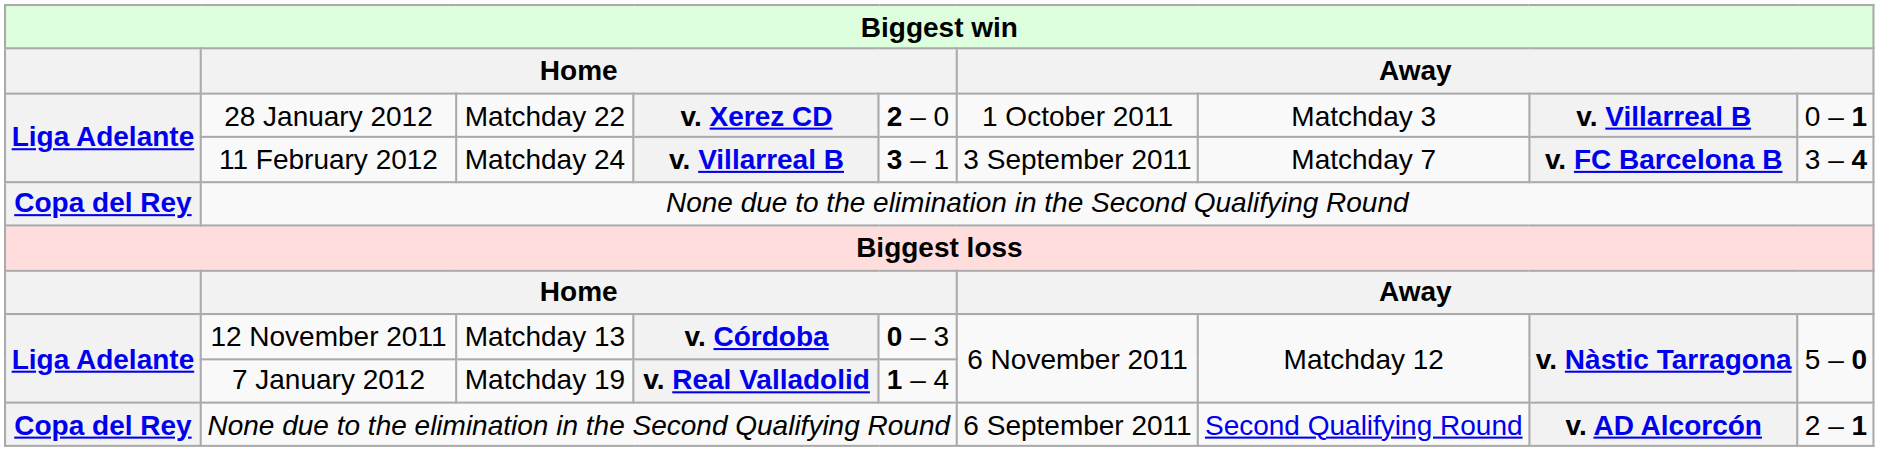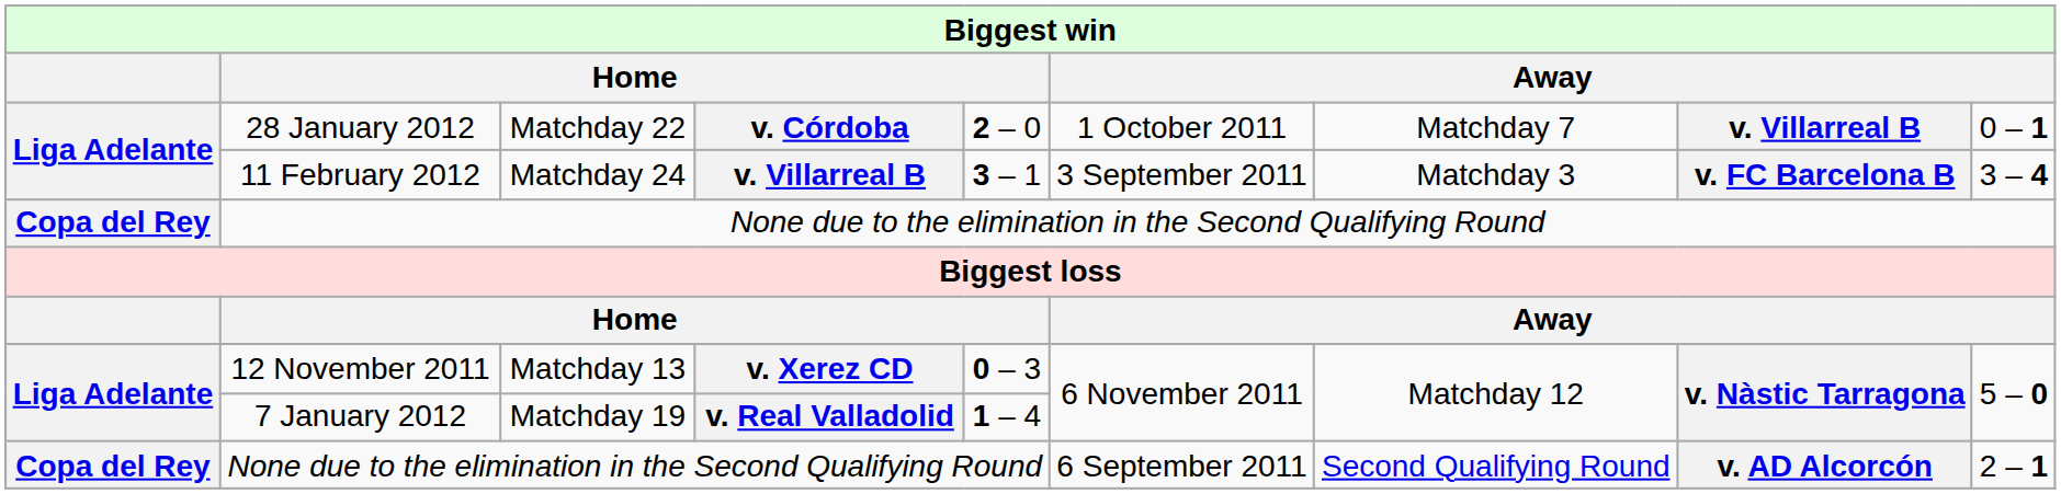 <table class="wikitable" style="font-size: 85%">
 <tr>
 <td style="background:#dfd; text-align:center;" colspan="11"><strong>Biggest win</strong></td>
 </tr>
 <tr>
 <th></th>
 <th colspan="4">Home</th>
 <th colspan="4">Away</th>
 </tr>
 <tr>
 <th rowspan="2"><a href='#'>Liga Adelante</a></th>
 <td style="text-align:center;">28 January 2012</td>
 <td style="text-align:center;">Matchday 22</td>
-<th>v. <a href='#'>Xerez CD</a></th>
+<th>v. <a href='#'>Córdoba</a></th>
 <td style="text-align:center;"><strong>2</strong> – 0</td>
 <td style="text-align:center;">1 October 2011</td>
-<td style="text-align:center;">Matchday 3</td>
+<td style="text-align:center;">Matchday 7</td>
 <th>v. <a href='#'>Villarreal B</a></th>
 <td style="text-align:center;">0 – <strong>1</strong></td>
 </tr>
 <tr>
 <td style="text-align:center;">11 February 2012</td>
 <td style="text-align:center;">Matchday 24</td>
 <th>v. <a href='#'>Villarreal B</a></th>
 <td style="text-align:center;"><strong>3</strong> – 1</td>
 <td style="text-align:center;">3 September 2011</td>
-<td style="text-align:center;">Matchday 7</td>
+<td style="text-align:center;">Matchday 3</td>
 <th>v. <a href='#'>FC Barcelona B</a></th>
 <td style="text-align:center;">3 – <strong>4</strong></td>
 </tr>
 <tr>
 <th><a href='#'>Copa del Rey</a></th>
 <td style="text-align:center;" colspan="8"><em>None due to the elimination in the Second Qualifying Round</em></td>
 </tr>
 <tr>
 <td style="background:#fdd; text-align:center;" colspan="11"><strong>Biggest loss</strong></td>
 </tr>
 <tr>
 <th></th>
 <th colspan="4">Home</th>
 <th colspan="4">Away</th>
 </tr>
 <tr>
 <th rowspan="2"><a href='#'>Liga Adelante</a></th>
 <td style="text-align:center;">12 November 2011</td>
 <td style="text-align:center;">Matchday 13</td>
-<th>v. <a href='#'>Córdoba</a></th>
+<th>v. <a href='#'>Xerez CD</a></th>
 <td style="text-align:center;"><strong>0</strong> – 3</td>
 <td style="text-align:center;" rowspan="2">6 November 2011</td>
 <td style="text-align:center;" rowspan="2">Matchday 12</td>
 <th rowspan="2">v. <a href='#'>Nàstic Tarragona</a></th>
 <td style="text-align:center;" rowspan="2">5 – <strong>0</strong></td>
 </tr>
 <tr>
 <td style="text-align:center;">7 January 2012</td>
 <td style="text-align:center;">Matchday 19</td>
 <th>v. <a href='#'>Real Valladolid</a></th>
 <td style="text-align:center;"><strong>1</strong> – 4</td>
 </tr>
 <tr>
 <th><a href='#'>Copa del Rey</a></th>
 <td style="text-align:center;" colspan="4"><em>None due to the elimination in the Second Qualifying Round</em></td>
 <td style="text-align:center;">6 September 2011</td>
 <td style="text-align:center;"><a href='#'>Second Qualifying Round</a></td>
 <th>v. <a href='#'>AD Alcorcón</a></th>
 <td style="text-align:center;">2 – <strong>1</strong></td>
 </tr>
 </table>
